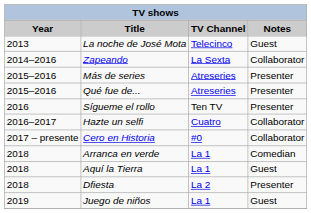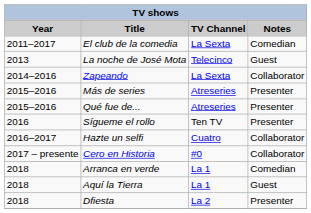 <table class="wikitable" style="font-size: 90%;">
 <tr>
 <th colspan="4" style="background:#B0C4DE;">TV shows</th>
 </tr>
 <tr>
 <th style="background: #CCCCCC;">Year</th>
 <th style="background: #CCCCCC;">Title</th>
 <th style="background: #CCCCCC;">TV Channel</th>
 <th style="background: #CCCCCC;">Notes</th>
+</tr>
+<tr>
+<td>2011–2017</td>
+<td><em>El club de la comedia</em></td>
+<td><a href='#'>La Sexta</a></td>
+<td>Comedian</td>
 </tr>
 <tr>
 <td>2013</td>
 <td><em>La noche de José Mota</em></td>
 <td><a href='#'>Telecinco</a></td>
 <td>Guest</td>
 </tr>
 <tr>
 <td>2014–2016</td>
 <td><em><a href='#'>Zapeando</a></em></td>
 <td><a href='#'>La Sexta</a></td>
 <td>Collaborator</td>
 </tr>
 <tr>
 <td>2015–2016</td>
 <td><em>Más de series</em></td>
 <td><a href='#'>Atreseries</a></td>
 <td>Presenter</td>
 </tr>
 <tr>
 <td>2015–2016</td>
 <td><em>Qué fue de...</em></td>
 <td><a href='#'>Atreseries</a></td>
 <td>Presenter</td>
 </tr>
 <tr>
 <td>2016</td>
 <td><em>Sígueme el rollo</em></td>
 <td>Ten TV</td>
 <td>Presenter</td>
 </tr>
 <tr>
 <td>2016–2017</td>
 <td><em>Hazte un selfi</em></td>
 <td><a href='#'>Cuatro</a></td>
 <td>Collaborator</td>
 </tr>
 <tr>
 <td>2017 – presente</td>
 <td><em><a href='#'>Cero en Historia</a></em></td>
 <td><a href='#'>#0</a></td>
 <td>Collaborator</td>
 </tr>
 <tr>
 <td>2018</td>
 <td><em>Arranca en verde</em></td>
 <td><a href='#'>La 1</a></td>
 <td>Comedian</td>
 </tr>
 <tr>
 <td>2018</td>
 <td><em>Aquí la Tierra</em></td>
 <td><a href='#'>La 1</a></td>
 <td>Guest</td>
 </tr>
 <tr>
 <td>2018</td>
 <td><em>Dfiesta</em></td>
 <td><a href='#'>La 2</a></td>
 <td>Presenter</td>
 </tr>
 <tr>
-<td>2019</td>
-<td><em>Juego de niños</em></td>
-<td><a href='#'>La 1</a></td>
-<td>Guest</td>
-</tr>
-<tr>
 </tr>
 </table>
